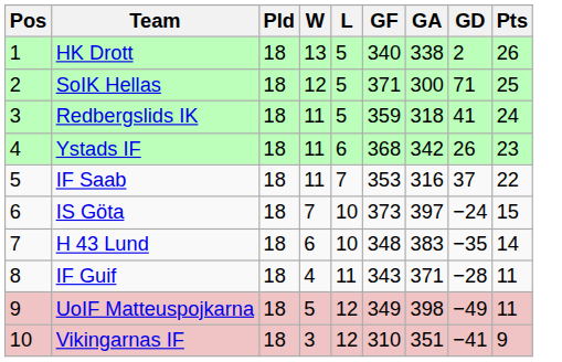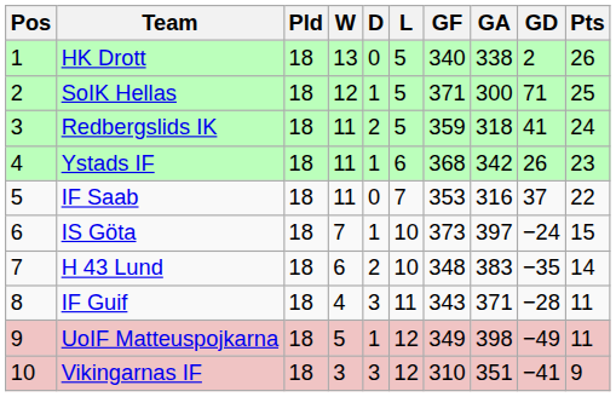 <table class="wikitable">
 <tr>
 <th><span>Pos</span></th>
 <th>Team</th>
 <th><span>Pld</span></th>
 <th><span>W</span></th>
+<th><span>D</span></th>
 <th><span>L</span></th>
 <th><span>GF</span></th>
 <th><span>GA</span></th>
 <th><span>GD</span></th>
 <th><span>Pts</span></th>
 </tr>
 <tr style="background:#bbffbb">
 <td>1</td>
 <td><a href='#'>HK Drott</a></td>
 <td>18</td>
 <td>13</td>
+<td>0</td>
 <td>5</td>
 <td>340</td>
 <td>338</td>
 <td>2</td>
 <td>26</td>
 </tr>
 <tr style="background:#bbffbb">
 <td>2</td>
 <td><a href='#'>SoIK Hellas</a></td>
 <td>18</td>
 <td>12</td>
+<td>1</td>
 <td>5</td>
 <td>371</td>
 <td>300</td>
 <td>71</td>
 <td>25</td>
 </tr>
 <tr style="background:#bbffbb">
 <td>3</td>
 <td><a href='#'>Redbergslids IK</a></td>
 <td>18</td>
 <td>11</td>
+<td>2</td>
 <td>5</td>
 <td>359</td>
 <td>318</td>
 <td>41</td>
 <td>24</td>
 </tr>
 <tr style="background:#bbffbb">
 <td>4</td>
 <td><a href='#'>Ystads IF</a></td>
 <td>18</td>
 <td>11</td>
+<td>1</td>
 <td>6</td>
 <td>368</td>
 <td>342</td>
 <td>26</td>
 <td>23</td>
 </tr>
 <tr>
 <td>5</td>
 <td><a href='#'>IF Saab</a></td>
 <td>18</td>
 <td>11</td>
+<td>0</td>
 <td>7</td>
 <td>353</td>
 <td>316</td>
 <td>37</td>
 <td>22</td>
 </tr>
 <tr>
 <td>6</td>
 <td><a href='#'>IS Göta</a></td>
 <td>18</td>
 <td>7</td>
+<td>1</td>
 <td>10</td>
 <td>373</td>
 <td>397</td>
 <td>−24</td>
 <td>15</td>
 </tr>
 <tr>
 <td>7</td>
 <td><a href='#'>H 43 Lund</a></td>
 <td>18</td>
 <td>6</td>
+<td>2</td>
 <td>10</td>
 <td>348</td>
 <td>383</td>
 <td>−35</td>
 <td>14</td>
 </tr>
 <tr>
 <td>8</td>
 <td><a href='#'>IF Guif</a></td>
 <td>18</td>
 <td>4</td>
+<td>3</td>
 <td>11</td>
 <td>343</td>
 <td>371</td>
 <td>−28</td>
 <td>11</td>
 </tr>
 <tr align="left" style="background:#f0c4c4;">
 <td>9</td>
 <td><a href='#'>UoIF Matteuspojkarna</a></td>
 <td>18</td>
 <td>5</td>
+<td>1</td>
 <td>12</td>
 <td>349</td>
 <td>398</td>
 <td>−49</td>
 <td>11</td>
 </tr>
 <tr align="left" style="background:#f0c4c4;">
 <td>10</td>
 <td><a href='#'>Vikingarnas IF</a></td>
 <td>18</td>
 <td>3</td>
+<td>3</td>
 <td>12</td>
 <td>310</td>
 <td>351</td>
 <td>−41</td>
 <td>9</td>
 </tr>
 </table>
